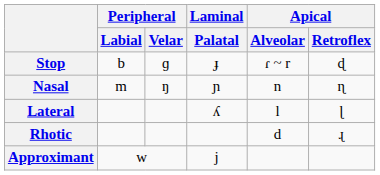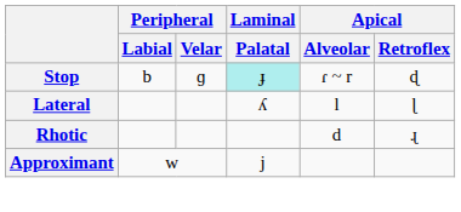 <table class="IPA wikitable" style="text-align:center">
 <tr>
 <th rowspan="2"></th>
 <th colspan="2"><a href='#'>Peripheral</a></th>
 <th><a href='#'>Laminal</a></th>
 <th colspan="2"><a href='#'>Apical</a></th>
 </tr>
 <tr>
 <th><a href='#'>Labial</a></th>
 <th><a href='#'>Velar</a></th>
 <th><a href='#'>Palatal</a></th>
 <th><a href='#'>Alveolar</a></th>
 <th><a href='#'>Retroflex</a></th>
 </tr>
 <tr style="text-align: center;">
 <th><a href='#'>Stop</a></th>
 <td>b</td>
 <td>ɡ</td>
-<td>ɟ</td>
+<td style="background: paleturquoise;">ɟ</td>
 <td>ɾ ~ r</td>
 <td>ɖ</td>
-</tr>
-<tr style="text-align: center;">
-<th><a href='#'>Nasal</a></th>
-<td>m</td>
-<td>ŋ</td>
-<td>ɲ</td>
-<td>n</td>
-<td>ɳ</td>
 </tr>
 <tr style="text-align: center;">
 <th><a href='#'>Lateral</a></th>
 <td></td>
 <td></td>
 <td>ʎ</td>
 <td>l</td>
 <td>ɭ</td>
 </tr>
 <tr style="text-align: center;">
 <th><a href='#'>Rhotic</a></th>
 <td></td>
 <td></td>
 <td></td>
 <td>d</td>
 <td>ɻ</td>
 </tr>
 <tr style="text-align: center;">
 <th><a href='#'>Approximant</a></th>
 <td colspan="2">w</td>
 <td>j</td>
 <td></td>
 <td></td>
 </tr>
 </table>
